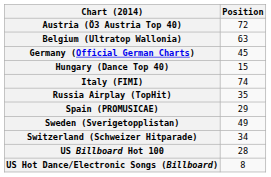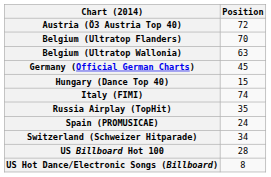 <table class="wikitable sortable plainrowheaders" style="text-align:center">
 <tr>
 <th scope="col">Chart (2014)</th>
 <th scope="col">Position</th>
 </tr>
 <tr>
 <th scope="row">Austria (Ö3 Austria Top 40)</th>
 <td style="text-align:center;">72</td>
+</tr>
+<tr>
+<th scope="row">Belgium (Ultratop Flanders)</th>
+<td style="text-align:center;">70</td>
 </tr>
 <tr>
 <th scope="row">Belgium (Ultratop Wallonia)</th>
 <td style="text-align:center;">63</td>
 </tr>
 <tr>
 <th scope="row">Germany (<a href='#'>Official German Charts</a>)</th>
 <td style="text-align:center;">45</td>
 </tr>
 <tr>
 <th scope="row">Hungary (Dance Top 40)</th>
 <td style="text-align:center;">15</td>
 </tr>
 <tr>
 <th scope="row">Italy (FIMI)</th>
 <td style="text-align:center;">74</td>
 </tr>
 <tr>
 <th scope="row">Russia Airplay (TopHit)</th>
 <td style="text-align:center;">35</td>
 </tr>
 <tr>
 <th scope="row">Spain (PROMUSICAE)</th>
-<td align=center>29</td>
-</tr>
-<tr>
-<th scope="row">Sweden (Sverigetopplistan)</th>
-<td style="text-align:center;">49</td>
+<td align=center>24</td>
 </tr>
 <tr>
 <th scope="row">Switzerland (Schweizer Hitparade)</th>
 <td style="text-align:center;">34</td>
 </tr>
 <tr>
 <th scope="row">US <em>Billboard</em> Hot 100</th>
 <td style="text-align:center;">28</td>
 </tr>
 <tr>
 <th scope="row">US Hot Dance/Electronic Songs (<em>Billboard</em>)</th>
 <td style="text-align:center;">8</td>
 </tr>
 </table>
